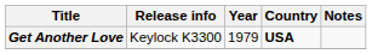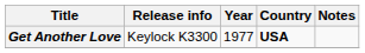 <table class="wikitable plainrowheaders sortable">
 <tr>
 <th scope="col">Title</th>
 <th scope="col">Release info</th>
 <th scope="col">Year</th>
 <th scope="col">Country</th>
 <th scope="col" class="unsortable">Notes</th>
 </tr>
 <tr>
 <th scope="row"><em>Get Another Love</em></th>
 <td>Keylock K3300</td>
-<td>1979</td>
+<td>1977</td>
 <td><strong>USA</strong></td>
 <td></td>
 </tr>
 <tr>
 </tr>
 </table>
